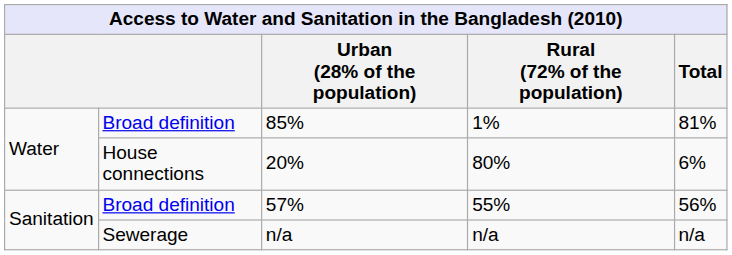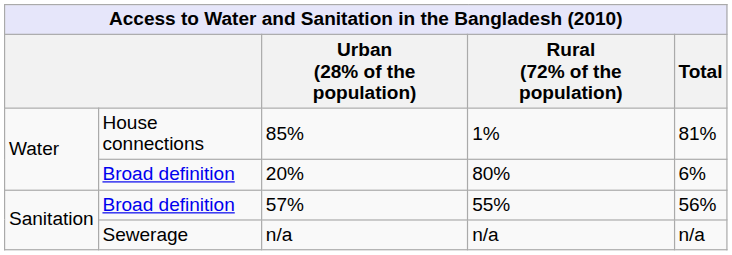 <table class="wikitable">
 <tr>
 <th colspan="5" style="background:#E6E6FA">Access to Water and Sanitation in the Bangladesh (2010)</th>
 </tr>
 <tr>
 <th colspan="2"></th>
 <th>Urban<br>(28% of the population)</th>
 <th>Rural<br>(72% of the population)</th>
 <th>Total</th>
 </tr>
 <tr>
 <td rowspan="2">Water</td>
-<td><a href='#'>Broad definition</a></td>
+<td>House connections</td>
 <td>85%</td>
 <td>1%</td>
 <td>81%</td>
 </tr>
 <tr>
-<td>House connections</td>
+<td><a href='#'>Broad definition</a></td>
 <td>20%</td>
 <td>80%</td>
 <td>6%</td>
 </tr>
 <tr>
 <td rowspan="2">Sanitation</td>
 <td><a href='#'>Broad definition</a></td>
 <td>57%</td>
 <td>55%</td>
 <td>56%</td>
 </tr>
 <tr>
 <td>Sewerage</td>
 <td>n/a</td>
 <td>n/a</td>
 <td>n/a</td>
 </tr>
 </table>
